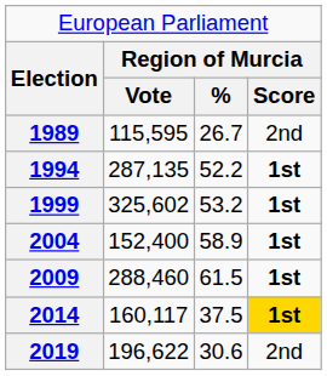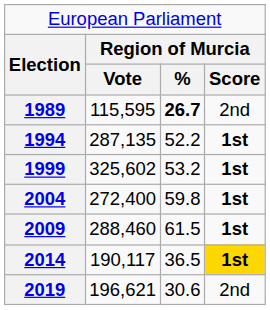 <table class="wikitable" style="font-size:97%; text-align:center;">
 <tr>
 <td colspan="4"><a href='#'>European Parliament</a></td>
 </tr>
 <tr>
 <th rowspan="2">Election</th>
 <th colspan="3">Region of Murcia</th>
 </tr>
 <tr>
 <th>Vote</th>
 <th>%</th>
 <th>Score</th>
 </tr>
 <tr>
 <th><a href='#'>1989</a></th>
 <td>115,595</td>
-<td>26.7</td>
+<td><strong>26.7</strong></td>
 <td>2nd</td>
 </tr>
 <tr>
 <th><a href='#'>1994</a></th>
 <td>287,135</td>
 <td>52.2</td>
 <td><strong>1st</strong></td>
 </tr>
 <tr>
 <th><a href='#'>1999</a></th>
 <td>325,602</td>
 <td>53.2</td>
 <td><strong>1st</strong></td>
 </tr>
 <tr>
 <th><a href='#'>2004</a></th>
-<td>152,400</td>
-<td>58.9</td>
+<td>272,400</td>
+<td>59.8</td>
 <td><strong>1st</strong></td>
 </tr>
 <tr>
 <th><a href='#'>2009</a></th>
 <td>288,460</td>
 <td>61.5</td>
 <td><strong>1st</strong></td>
 </tr>
 <tr>
 <th><a href='#'>2014</a></th>
-<td>160,117</td>
-<td>37.5</td>
+<td>190,117</td>
+<td>36.5</td>
 <td style="background: gold;"><strong>1st</strong></td>
 </tr>
 <tr>
 <th><a href='#'>2019</a></th>
-<td>196,622</td>
+<td>196,621</td>
 <td>30.6</td>
 <td>2nd</td>
 </tr>
 </table>
